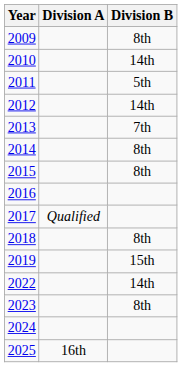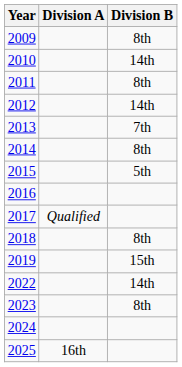 <table class="wikitable" style="text-align:center">
 <tr>
 <th>Year</th>
 <th>Division A</th>
 <th>Division B</th>
 </tr>
 <tr>
 <td><a href='#'>2009</a></td>
 <td></td>
 <td>8th</td>
 </tr>
 <tr>
 <td><a href='#'>2010</a></td>
 <td></td>
 <td>14th</td>
 </tr>
 <tr>
 <td><a href='#'>2011</a></td>
 <td></td>
-<td>5th</td>
+<td>8th</td>
 </tr>
 <tr>
 <td><a href='#'>2012</a></td>
 <td></td>
 <td>14th</td>
 </tr>
 <tr>
 <td><a href='#'>2013</a></td>
 <td></td>
 <td>7th</td>
 </tr>
 <tr>
 <td><a href='#'>2014</a></td>
 <td></td>
 <td>8th</td>
 </tr>
 <tr>
 <td><a href='#'>2015</a></td>
 <td></td>
-<td>8th</td>
+<td>5th</td>
 </tr>
 <tr>
 <td><a href='#'>2016</a></td>
 <td></td>
 <td></td>
 </tr>
 <tr>
 <td><a href='#'>2017</a></td>
 <td><em>Qualified</em></td>
 <td></td>
 </tr>
 <tr>
 <td><a href='#'>2018</a></td>
 <td></td>
 <td>8th</td>
 </tr>
 <tr>
 <td><a href='#'>2019</a></td>
 <td></td>
 <td>15th</td>
 </tr>
 <tr>
 <td><a href='#'>2022</a></td>
 <td></td>
 <td>14th</td>
 </tr>
 <tr>
 <td><a href='#'>2023</a></td>
 <td></td>
 <td>8th</td>
 </tr>
 <tr>
 <td><a href='#'>2024</a></td>
 <td></td>
 <td></td>
 </tr>
 <tr>
 <td><a href='#'>2025</a></td>
 <td>16th</td>
 <td></td>
 </tr>
 </table>
